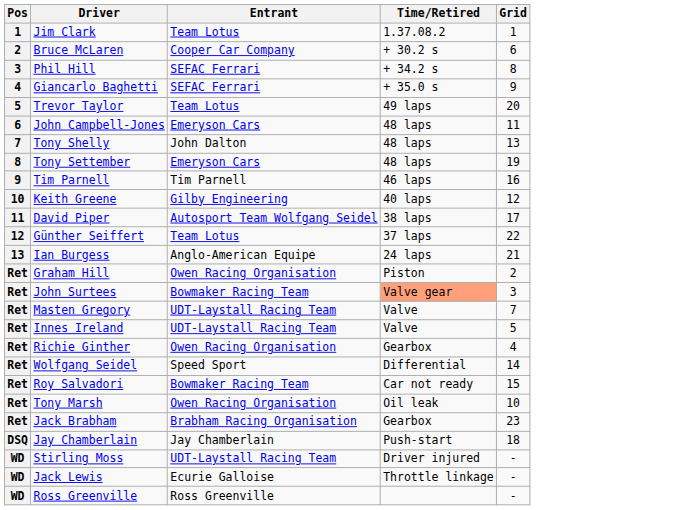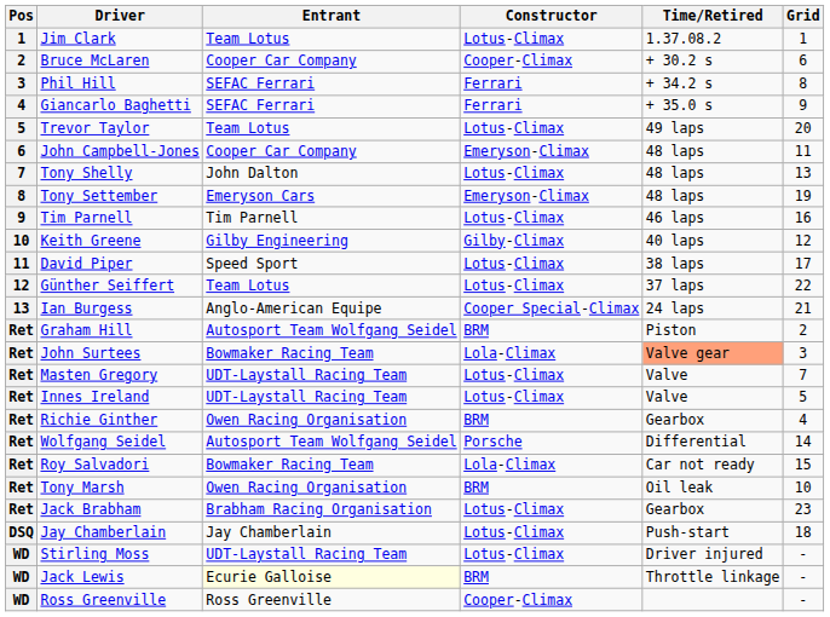 <table class="wikitable" style="font-size: 95%;">
 <tr>
 <th>Pos</th>
 <th>Driver</th>
 <th>Entrant</th>
+<th>Constructor</th>
 <th>Time/Retired</th>
 <th>Grid</th>
 </tr>
 <tr>
 <th>1</th>
 <td> <a href='#'>Jim Clark</a></td>
 <td><a href='#'>Team Lotus</a></td>
+<td><a href='#'>Lotus</a>-<a href='#'>Climax</a></td>
 <td>1.37.08.2</td>
 <td style="text-align:center">1</td>
 </tr>
 <tr>
 <th>2</th>
 <td> <a href='#'>Bruce McLaren</a></td>
 <td><a href='#'>Cooper Car Company</a></td>
+<td><a href='#'>Cooper</a>-<a href='#'>Climax</a></td>
 <td>+ 30.2 s</td>
 <td style="text-align:center">6</td>
 </tr>
 <tr>
 <th>3</th>
 <td> <a href='#'>Phil Hill</a></td>
 <td><a href='#'>SEFAC Ferrari</a></td>
+<td><a href='#'>Ferrari</a></td>
 <td>+ 34.2 s</td>
 <td style="text-align:center">8</td>
 </tr>
 <tr>
 <th>4</th>
 <td> <a href='#'>Giancarlo Baghetti</a></td>
 <td><a href='#'>SEFAC Ferrari</a></td>
+<td><a href='#'>Ferrari</a></td>
 <td>+ 35.0 s</td>
 <td style="text-align:center">9</td>
 </tr>
 <tr>
 <th>5</th>
 <td> <a href='#'>Trevor Taylor</a></td>
 <td><a href='#'>Team Lotus</a></td>
+<td><a href='#'>Lotus</a>-<a href='#'>Climax</a></td>
 <td>49 laps</td>
 <td style="text-align:center">20</td>
 </tr>
 <tr>
 <th>6</th>
 <td> <a href='#'>John Campbell-Jones</a></td>
-<td><a href='#'>Emeryson Cars</a></td>
+<td><a href='#'>Cooper Car Company</a></td>
+<td><a href='#'>Emeryson</a>-<a href='#'>Climax</a></td>
 <td>48 laps</td>
 <td style="text-align:center">11</td>
 </tr>
 <tr>
 <th>7</th>
 <td> <a href='#'>Tony Shelly</a></td>
 <td>John Dalton</td>
+<td><a href='#'>Lotus</a>-<a href='#'>Climax</a></td>
 <td>48 laps</td>
 <td style="text-align:center">13</td>
 </tr>
 <tr>
 <th>8</th>
 <td> <a href='#'>Tony Settember</a></td>
 <td><a href='#'>Emeryson Cars</a></td>
+<td><a href='#'>Emeryson</a>-<a href='#'>Climax</a></td>
 <td>48 laps</td>
 <td style="text-align:center">19</td>
 </tr>
 <tr>
 <th>9</th>
 <td> <a href='#'>Tim Parnell</a></td>
 <td>Tim Parnell</td>
+<td><a href='#'>Lotus</a>-<a href='#'>Climax</a></td>
 <td>46 laps</td>
 <td style="text-align:center">16</td>
 </tr>
 <tr>
 <th>10</th>
 <td> <a href='#'>Keith Greene</a></td>
 <td><a href='#'>Gilby Engineering</a></td>
+<td><a href='#'>Gilby</a>-<a href='#'>Climax</a></td>
 <td>40 laps</td>
 <td style="text-align:center">12</td>
 </tr>
 <tr>
 <th>11</th>
 <td> <a href='#'>David Piper</a></td>
-<td><a href='#'>Autosport Team Wolfgang Seidel</a></td>
+<td>Speed Sport</td>
+<td><a href='#'>Lotus</a>-<a href='#'>Climax</a></td>
 <td>38 laps</td>
 <td style="text-align:center">17</td>
 </tr>
 <tr>
 <th>12</th>
 <td> <a href='#'>Günther Seiffert</a></td>
 <td><a href='#'>Team Lotus</a></td>
+<td><a href='#'>Lotus</a>-<a href='#'>Climax</a></td>
 <td>37 laps</td>
 <td style="text-align:center">22</td>
 </tr>
 <tr>
 <th>13</th>
 <td> <a href='#'>Ian Burgess</a></td>
 <td>Anglo-American Equipe</td>
+<td><a href='#'>Cooper Special</a>-<a href='#'>Climax</a></td>
 <td>24 laps</td>
 <td style="text-align:center">21</td>
 </tr>
 <tr>
 <th>Ret</th>
 <td> <a href='#'>Graham Hill</a></td>
-<td><a href='#'>Owen Racing Organisation</a></td>
+<td><a href='#'>Autosport Team Wolfgang Seidel</a></td>
+<td><a href='#'>BRM</a></td>
 <td>Piston</td>
 <td style="text-align:center">2</td>
 </tr>
 <tr>
 <th>Ret</th>
 <td> <a href='#'>John Surtees</a></td>
 <td><a href='#'>Bowmaker Racing Team</a></td>
+<td><a href='#'>Lola</a>-<a href='#'>Climax</a></td>
 <td style="background: lightsalmon;">Valve gear</td>
 <td style="text-align:center">3</td>
 </tr>
 <tr>
 <th>Ret</th>
 <td> <a href='#'>Masten Gregory</a></td>
 <td><a href='#'>UDT-Laystall Racing Team</a></td>
+<td><a href='#'>Lotus</a>-<a href='#'>Climax</a></td>
 <td>Valve</td>
 <td style="text-align:center">7</td>
 </tr>
 <tr>
 <th>Ret</th>
 <td> <a href='#'>Innes Ireland</a></td>
 <td><a href='#'>UDT-Laystall Racing Team</a></td>
+<td><a href='#'>Lotus</a>-<a href='#'>Climax</a></td>
 <td>Valve</td>
 <td style="text-align:center">5</td>
 </tr>
 <tr>
 <th>Ret</th>
 <td> <a href='#'>Richie Ginther</a></td>
 <td><a href='#'>Owen Racing Organisation</a></td>
+<td><a href='#'>BRM</a></td>
 <td>Gearbox</td>
 <td style="text-align:center">4</td>
 </tr>
 <tr>
 <th>Ret</th>
 <td> <a href='#'>Wolfgang Seidel</a></td>
-<td>Speed Sport</td>
+<td><a href='#'>Autosport Team Wolfgang Seidel</a></td>
+<td><a href='#'>Porsche</a></td>
 <td>Differential</td>
 <td style="text-align:center">14</td>
 </tr>
 <tr>
 <th>Ret</th>
 <td> <a href='#'>Roy Salvadori</a></td>
 <td><a href='#'>Bowmaker Racing Team</a></td>
+<td><a href='#'>Lola</a>-<a href='#'>Climax</a></td>
 <td>Car not ready</td>
 <td style="text-align:center">15</td>
 </tr>
 <tr>
 <th>Ret</th>
 <td> <a href='#'>Tony Marsh</a></td>
 <td><a href='#'>Owen Racing Organisation</a></td>
+<td><a href='#'>BRM</a></td>
 <td>Oil leak</td>
 <td style="text-align:center">10</td>
 </tr>
 <tr>
 <th>Ret</th>
 <td> <a href='#'>Jack Brabham</a></td>
 <td><a href='#'>Brabham Racing Organisation</a></td>
+<td><a href='#'>Lotus</a>-<a href='#'>Climax</a></td>
 <td>Gearbox</td>
 <td style="text-align:center">23</td>
 </tr>
 <tr>
 <th>DSQ</th>
 <td> <a href='#'>Jay Chamberlain</a></td>
 <td>Jay Chamberlain</td>
+<td><a href='#'>Lotus</a>-<a href='#'>Climax</a></td>
 <td>Push-start</td>
 <td style="text-align:center">18</td>
 </tr>
 <tr>
 <th>WD</th>
 <td> <a href='#'>Stirling Moss</a></td>
 <td><a href='#'>UDT-Laystall Racing Team</a></td>
+<td><a href='#'>Lotus</a>-<a href='#'>Climax</a></td>
 <td>Driver injured</td>
 <td style="text-align:center">-</td>
 </tr>
 <tr>
 <th>WD</th>
 <td> <a href='#'>Jack Lewis</a></td>
-<td>Ecurie Galloise</td>
+<td style="background: lightyellow;">Ecurie Galloise</td>
+<td><a href='#'>BRM</a></td>
 <td>Throttle linkage</td>
 <td style="text-align:center">-</td>
 </tr>
 <tr>
 <th>WD</th>
 <td> <a href='#'>Ross Greenville</a></td>
 <td>Ross Greenville</td>
+<td><a href='#'>Cooper</a>-<a href='#'>Climax</a></td>
 <td></td>
 <td style="text-align:center">-</td>
 </tr>
 </table>
